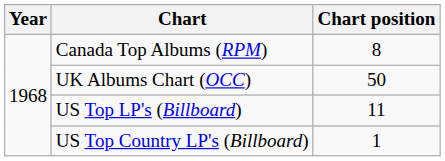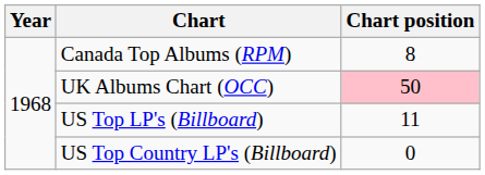 <table class="wikitable">
 <tr>
 <th style="text-align:center;">Year</th>
 <th style="text-align:center;">Chart</th>
 <th style="text-align:center;">Chart position</th>
 </tr>
 <tr>
 <td rowspan = "4">1968</td>
 <td>Canada Top Albums (<em><a href='#'>RPM</a></em>)</td>
 <td style="text-align:center;">8</td>
 </tr>
 <tr>
 <td>UK Albums Chart (<em><a href='#'>OCC</a></em>)</td>
-<td style="text-align:center;">50</td>
+<td style="background: pink; text-align:center;">50</td>
 </tr>
 <tr>
 <td>US <a href='#'>Top LP's</a> (<em><a href='#'>Billboard</a></em>)</td>
 <td style="text-align:center;">11</td>
 </tr>
 <tr>
 <td>US <a href='#'>Top Country LP's</a> (<em>Billboard</em>)</td>
-<td style="text-align:center;">1</td>
+<td style="text-align:center;">0</td>
 </tr>
 </table>
